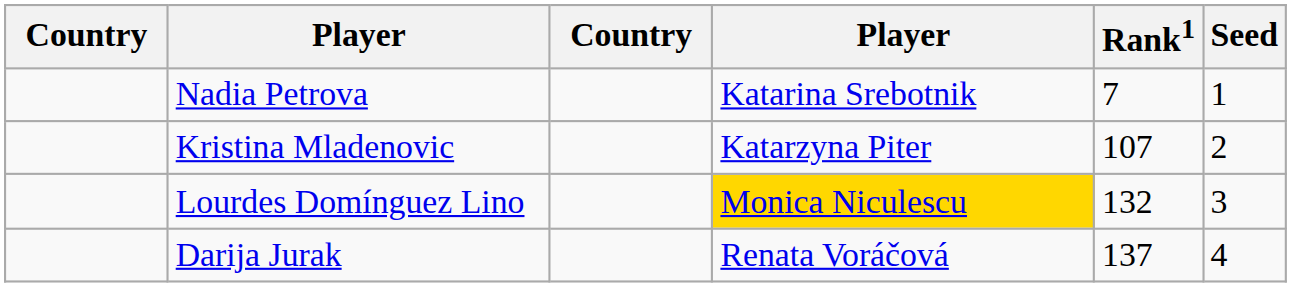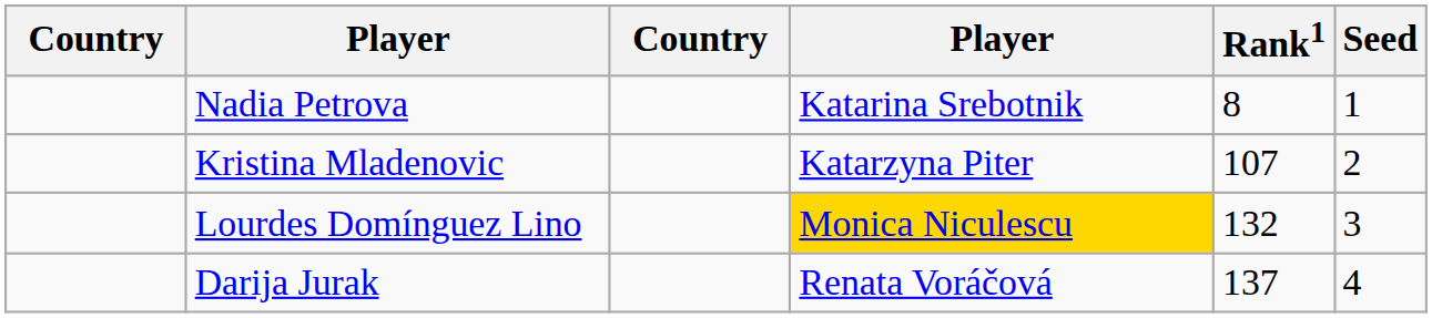 <table class="sortable wikitable">
 <tr>
 <th width="70">Country</th>
 <th width="175">Player</th>
 <th width="70">Country</th>
 <th width="175">Player</th>
 <th>Rank<sup>1</sup></th>
 <th>Seed</th>
 </tr>
 <tr>
 <td></td>
 <td><a href='#'>Nadia Petrova</a></td>
 <td></td>
 <td><a href='#'>Katarina Srebotnik</a></td>
-<td>7</td>
+<td>8</td>
 <td>1</td>
 </tr>
 <tr>
 <td></td>
 <td><a href='#'>Kristina Mladenovic</a></td>
 <td></td>
 <td><a href='#'>Katarzyna Piter</a></td>
 <td>107</td>
 <td>2</td>
 </tr>
 <tr>
 <td></td>
 <td><a href='#'>Lourdes Domínguez Lino</a></td>
 <td></td>
 <td style="background: gold;"><a href='#'>Monica Niculescu</a></td>
 <td>132</td>
 <td>3</td>
 </tr>
 <tr>
 <td></td>
 <td><a href='#'>Darija Jurak</a></td>
 <td></td>
 <td><a href='#'>Renata Voráčová</a></td>
 <td>137</td>
 <td>4</td>
 </tr>
 </table>
